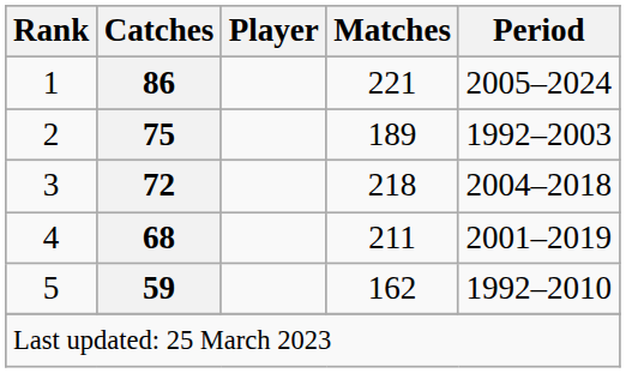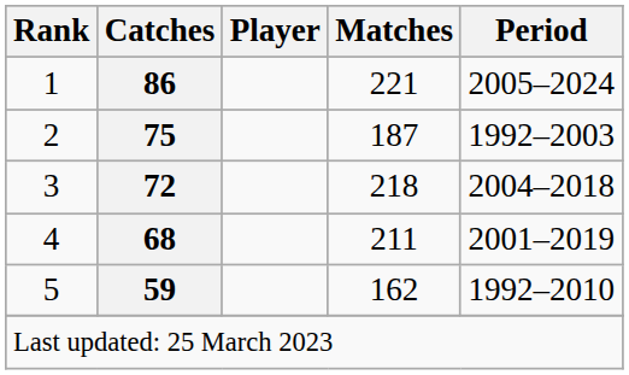 <table class="wikitable plainrowheaders sortable">
 <tr>
 <th scope=col>Rank</th>
 <th scope=col>Catches</th>
 <th scope=col>Player</th>
 <th scope=col>Matches</th>
 <th scope=col>Period</th>
 </tr>
 <tr>
 <td style="text-align:center">1</td>
 <th scope=row style=text-align:center;>86</th>
 <td></td>
 <td style="text-align:center">221</td>
 <td>2005–2024</td>
 </tr>
 <tr>
 <td style="text-align:center">2</td>
 <th scope=row style=text-align:center;>75</th>
 <td></td>
-<td style="text-align:center">189</td>
+<td style="text-align:center">187</td>
 <td>1992–2003</td>
 </tr>
 <tr>
 <td style="text-align:center">3</td>
 <th scope=row style=text-align:center;>72</th>
 <td></td>
 <td style="text-align:center">218</td>
 <td>2004–2018</td>
 </tr>
 <tr>
 <td style="text-align:center">4</td>
 <th scope=row style=text-align:center;>68</th>
 <td></td>
 <td style="text-align:center">211</td>
 <td>2001–2019</td>
 </tr>
 <tr>
 <td style="text-align:center">5</td>
 <th scope=row style=text-align:center;>59</th>
 <td></td>
 <td style="text-align:center">162</td>
 <td>1992–2010</td>
 </tr>
 <tr>
 </tr>
 <tr class=sortbottom>
 <td colspan=5><small>Last updated: 25 March 2023</small></td>
 </tr>
 </table>
